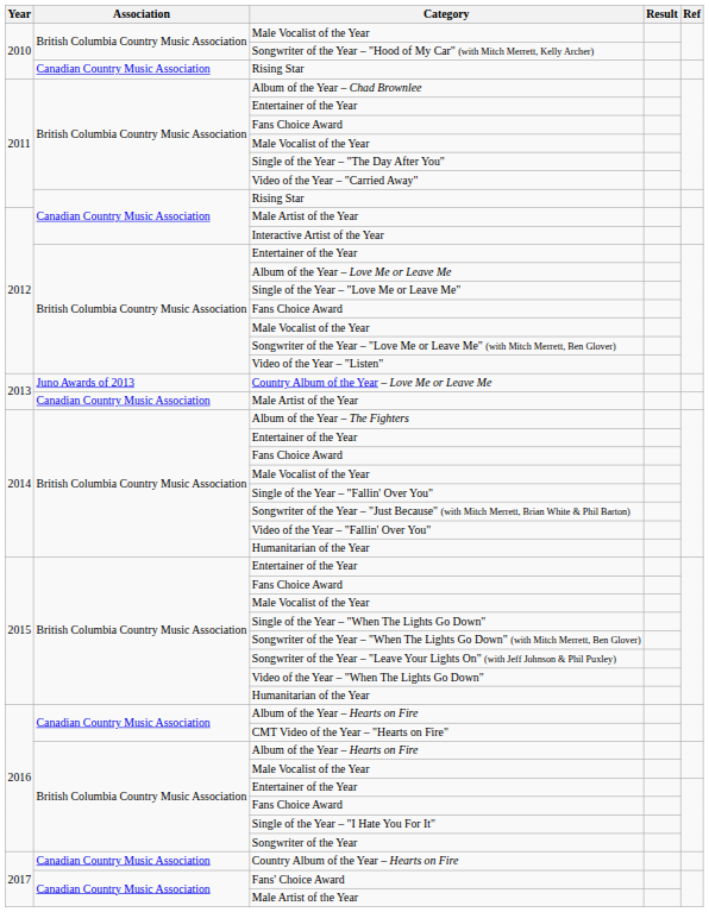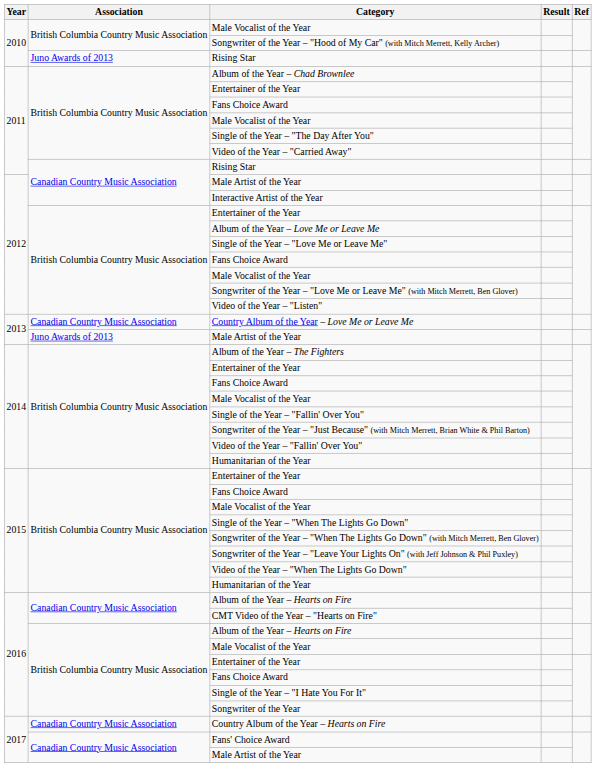 <table class="wikitable">
 <tr>
 <th>Year</th>
 <th>Association</th>
 <th>Category</th>
 <th>Result</th>
 <th>Ref</th>
 </tr>
 <tr>
 <td rowspan=3>2010</td>
 <td rowspan=2>British Columbia Country Music Association</td>
 <td>Male Vocalist of the Year</td>
 <td></td>
 <td rowspan=2></td>
 </tr>
 <tr>
 <td>Songwriter of the Year – "Hood of My Car" <small>(with Mitch Merrett, Kelly Archer)</small></td>
 <td></td>
 </tr>
 <tr>
-<td><a href='#'>Canadian Country Music Association</a></td>
+<td><a href='#'>Juno Awards of 2013</a></td>
 <td>Rising Star</td>
 <td></td>
 <td></td>
 </tr>
 <tr>
 <td rowspan=7>2011</td>
 <td rowspan=6>British Columbia Country Music Association</td>
 <td>Album of the Year – <em>Chad Brownlee</em></td>
 <td></td>
 <td rowspan=6></td>
 </tr>
 <tr>
 <td>Entertainer of the Year</td>
 <td></td>
 </tr>
 <tr>
 <td>Fans Choice Award</td>
 <td></td>
 </tr>
 <tr>
 <td>Male Vocalist of the Year</td>
 <td></td>
 </tr>
 <tr>
 <td>Single of the Year – "The Day After You"</td>
 <td></td>
 </tr>
 <tr>
 <td>Video of the Year – "Carried Away"</td>
 <td></td>
 </tr>
 <tr>
 <td rowspan="3"><a href='#'>Canadian Country Music Association</a></td>
 <td>Rising Star</td>
 <td></td>
 <td></td>
 </tr>
 <tr>
 <td rowspan="9">2012</td>
 <td>Male Artist of the Year</td>
 <td></td>
 <td rowspan=2></td>
 </tr>
 <tr>
 <td>Interactive Artist of the Year</td>
 <td></td>
 </tr>
 <tr>
 <td rowspan=7>British Columbia Country Music Association</td>
 <td>Entertainer of the Year</td>
 <td></td>
 <td rowspan=7></td>
 </tr>
 <tr>
 <td>Album of the Year – <em>Love Me or Leave Me</em></td>
 <td></td>
 </tr>
 <tr>
 <td>Single of the Year – "Love Me or Leave Me"</td>
 <td></td>
 </tr>
 <tr>
 <td>Fans Choice Award</td>
 <td></td>
 </tr>
 <tr>
 <td>Male Vocalist of the Year</td>
 <td></td>
 </tr>
 <tr>
 <td>Songwriter of the Year – "Love Me or Leave Me" <small>(with Mitch Merrett, Ben Glover)</small></td>
 <td></td>
 </tr>
 <tr>
 <td>Video of the Year – "Listen"</td>
 <td></td>
 </tr>
 <tr>
 <td rowspan="2">2013</td>
-<td><a href='#'>Juno Awards of 2013</a></td>
+<td><a href='#'>Canadian Country Music Association</a></td>
 <td><a href='#'>Country Album of the Year</a> – <em>Love Me or Leave Me</em></td>
 <td></td>
 <td></td>
 </tr>
 <tr>
-<td><a href='#'>Canadian Country Music Association</a></td>
+<td><a href='#'>Juno Awards of 2013</a></td>
 <td>Male Artist of the Year</td>
 <td></td>
 <td></td>
 </tr>
 <tr>
 <td rowspan=8>2014</td>
 <td rowspan=8>British Columbia Country Music Association</td>
 <td>Album of the Year – <em>The Fighters</em></td>
 <td></td>
 <td rowspan=8></td>
 </tr>
 <tr>
 <td>Entertainer of the Year</td>
 <td></td>
 </tr>
 <tr>
 <td>Fans Choice Award</td>
 <td></td>
 </tr>
 <tr>
 <td>Male Vocalist of the Year</td>
 <td></td>
 </tr>
 <tr>
 <td>Single of the Year – "Fallin' Over You"</td>
 <td></td>
 </tr>
 <tr>
 <td>Songwriter of the Year – "Just Because" <small>(with Mitch Merrett, Brian White & Phil Barton)</small></td>
 <td></td>
 </tr>
 <tr>
 <td>Video of the Year – "Fallin' Over You"</td>
 <td></td>
 </tr>
 <tr>
 <td>Humanitarian of the Year</td>
 <td></td>
 </tr>
 <tr>
 <td rowspan=8>2015</td>
 <td rowspan=8>British Columbia Country Music Association</td>
 <td>Entertainer of the Year</td>
 <td></td>
 <td rowspan=8></td>
 </tr>
 <tr>
 <td>Fans Choice Award</td>
 <td></td>
 </tr>
 <tr>
 <td>Male Vocalist of the Year</td>
 <td></td>
 </tr>
 <tr>
 <td>Single of the Year – "When The Lights Go Down"</td>
 <td></td>
 </tr>
 <tr>
 <td>Songwriter of the Year – "When The Lights Go Down" <small>(with Mitch Merrett, Ben Glover)</small></td>
 <td></td>
 </tr>
 <tr>
 <td>Songwriter of the Year – "Leave Your Lights On" <small>(with Jeff Johnson & Phil Puxley)</small></td>
 <td></td>
 </tr>
 <tr>
 <td>Video of the Year – "When The Lights Go Down"</td>
 <td></td>
 </tr>
 <tr>
 <td>Humanitarian of the Year</td>
 <td></td>
 </tr>
 <tr>
 <td rowspan=8>2016</td>
 <td rowspan=2><a href='#'>Canadian Country Music Association</a></td>
 <td>Album of the Year – <em>Hearts on Fire</em></td>
 <td></td>
 <td rowspan=2></td>
 </tr>
 <tr>
 <td>CMT Video of the Year – "Hearts on Fire"</td>
 <td></td>
 </tr>
 <tr>
 <td rowspan=6>British Columbia Country Music Association</td>
 <td>Album of the Year – <em>Hearts on Fire</em></td>
 <td></td>
 <td rowspan=2></td>
 </tr>
 <tr>
 <td>Male Vocalist of the Year</td>
 <td></td>
 </tr>
 <tr>
 <td>Entertainer of the Year</td>
 <td></td>
 <td rowspan=4></td>
 </tr>
 <tr>
 <td>Fans Choice Award</td>
 <td></td>
 </tr>
 <tr>
 <td>Single of the Year – "I Hate You For It"</td>
 <td></td>
 </tr>
 <tr>
 <td>Songwriter of the Year</td>
 <td></td>
 </tr>
 <tr>
 <td rowspan=3>2017</td>
 <td><a href='#'>Canadian Country Music Association</a></td>
 <td>Country Album of the Year – <em>Hearts on Fire</em></td>
 <td></td>
 <td></td>
 </tr>
 <tr>
 <td rowspan=2><a href='#'>Canadian Country Music Association</a></td>
 <td>Fans' Choice Award</td>
 <td></td>
 <td rowspan=2></td>
 </tr>
 <tr>
 <td>Male Artist of the Year</td>
 <td></td>
 </tr>
 </table>
